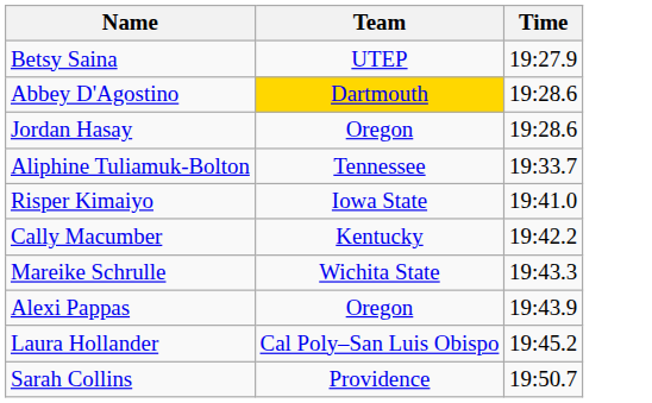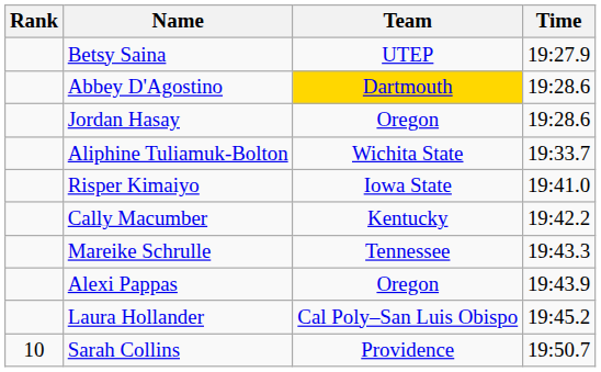 <table class="wikitable sortable" style="text-align:center">
 <tr>
+<th>Rank</th>
 <th>Name</th>
 <th>Team</th>
 <th>Time</th>
 </tr>
 <tr>
+<td></td>
 <td align=left> <a href='#'>Betsy Saina</a></td>
 <td><a href='#'>UTEP</a></td>
 <td>19:27.9</td>
 </tr>
 <tr>
+<td></td>
 <td align=left> <a href='#'>Abbey D'Agostino</a></td>
 <td style="background: gold;"><a href='#'>Dartmouth</a></td>
 <td>19:28.6</td>
 </tr>
 <tr>
+<td></td>
 <td align=left> <a href='#'>Jordan Hasay</a></td>
 <td><a href='#'>Oregon</a></td>
 <td>19:28.6</td>
 </tr>
 <tr>
+<td></td>
 <td align=left> <a href='#'>Aliphine Tuliamuk-Bolton</a></td>
-<td><a href='#'>Tennessee</a></td>
+<td><a href='#'>Wichita State</a></td>
 <td>19:33.7</td>
 </tr>
 <tr>
+<td></td>
 <td align=left> <a href='#'>Risper Kimaiyo</a></td>
 <td><a href='#'>Iowa State</a></td>
 <td>19:41.0</td>
 </tr>
 <tr>
+<td></td>
 <td align=left> <a href='#'>Cally Macumber</a></td>
 <td><a href='#'>Kentucky</a></td>
 <td>19:42.2</td>
 </tr>
 <tr>
+<td></td>
 <td align=left> <a href='#'>Mareike Schrulle</a></td>
-<td><a href='#'>Wichita State</a></td>
+<td><a href='#'>Tennessee</a></td>
 <td>19:43.3</td>
 </tr>
 <tr>
+<td></td>
 <td align=left> <a href='#'>Alexi Pappas</a></td>
 <td><a href='#'>Oregon</a></td>
 <td>19:43.9</td>
 </tr>
 <tr>
+<td></td>
 <td align=left> <a href='#'>Laura Hollander</a></td>
 <td><a href='#'>Cal Poly–San Luis Obispo</a></td>
 <td>19:45.2</td>
 </tr>
 <tr>
+<td>10</td>
 <td align=left> <a href='#'>Sarah Collins</a></td>
 <td><a href='#'>Providence</a></td>
 <td>19:50.7</td>
 </tr>
 </table>
